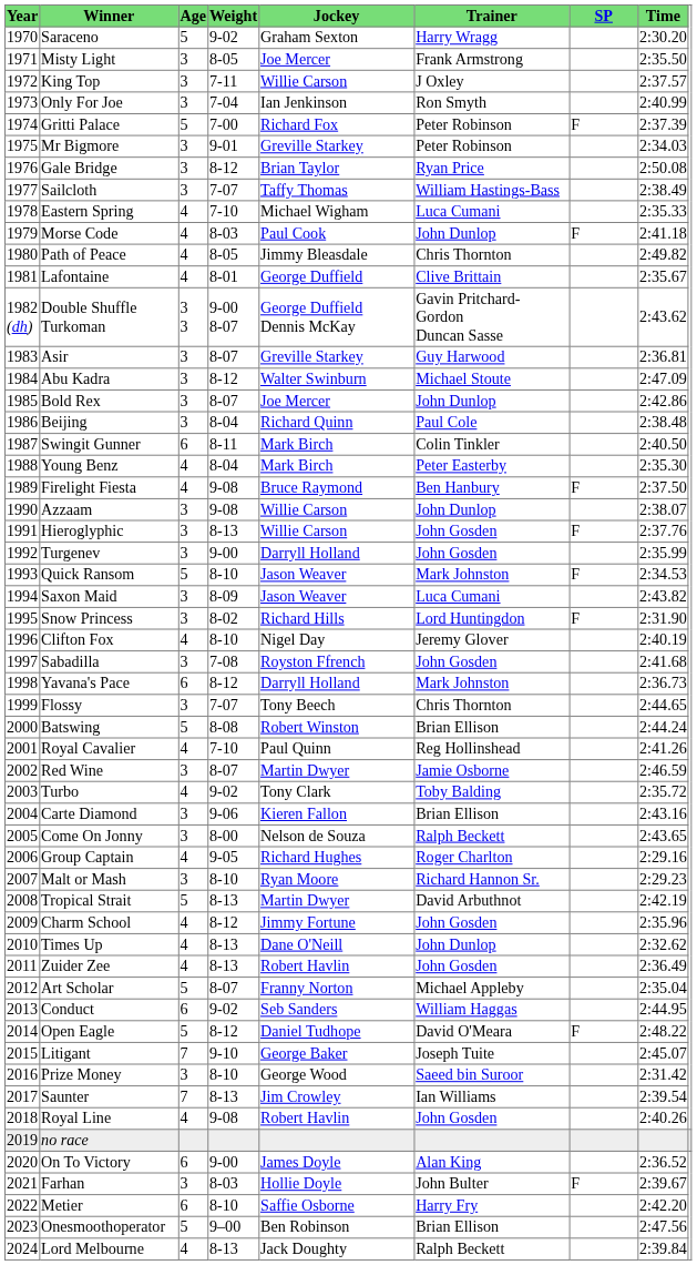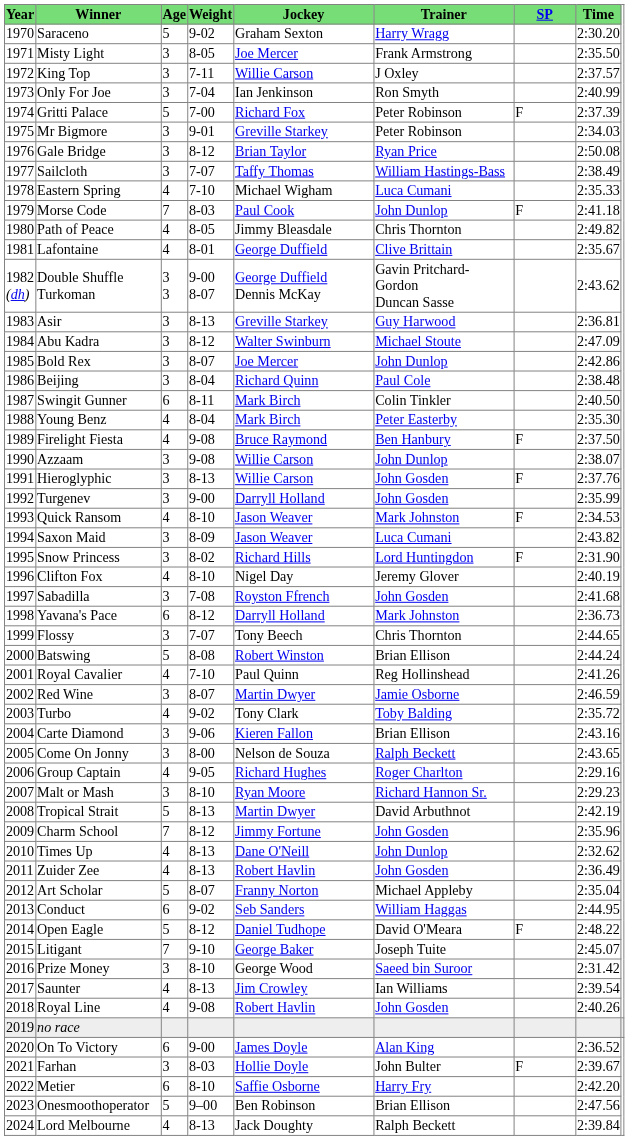 <table class = "sortable" | border="1" style="border-collapse: collapse; font-size:90%">
 <tr bgcolor="#77dd77" align="center">
 <th>Year</th>
 <th>Winner</th>
 <th>Age</th>
 <th>Weight</th>
 <th>Jockey</th>
 <th>Trainer</th>
 <th><a href='#'>SP</a></th>
 <th>Time</th>
 </tr>
 <tr>
 <td>1970</td>
 <td width=125px>Saraceno</td>
 <td>5</td>
 <td>9-02</td>
 <td width=140px>Graham Sexton</td>
 <td width=140px><a href='#'>Harry Wragg</a></td>
 <td width=60px></td>
 <td>2:30.20</td>
 </tr>
 <tr>
 <td>1971</td>
 <td>Misty Light</td>
 <td>3</td>
 <td>8-05</td>
 <td><a href='#'>Joe Mercer</a></td>
 <td>Frank Armstrong</td>
 <td></td>
 <td>2:35.50</td>
 </tr>
 <tr>
 <td>1972</td>
 <td>King Top</td>
 <td>3</td>
 <td>7-11</td>
 <td><a href='#'>Willie Carson</a></td>
 <td>J Oxley</td>
 <td></td>
 <td>2:37.57</td>
 </tr>
 <tr>
 <td>1973</td>
 <td>Only For Joe</td>
 <td>3</td>
 <td>7-04</td>
 <td>Ian Jenkinson</td>
 <td>Ron Smyth</td>
 <td></td>
 <td>2:40.99</td>
 </tr>
 <tr>
 <td>1974</td>
 <td>Gritti Palace</td>
 <td>5</td>
 <td>7-00</td>
 <td><a href='#'>Richard Fox</a></td>
 <td>Peter Robinson</td>
 <td> F</td>
 <td>2:37.39</td>
 </tr>
 <tr>
 <td>1975</td>
 <td>Mr Bigmore</td>
 <td>3</td>
 <td>9-01</td>
 <td><a href='#'>Greville Starkey</a></td>
 <td>Peter Robinson</td>
 <td></td>
 <td>2:34.03</td>
 </tr>
 <tr>
 <td>1976</td>
 <td>Gale Bridge</td>
 <td>3</td>
 <td>8-12</td>
 <td><a href='#'>Brian Taylor</a></td>
 <td><a href='#'>Ryan Price</a></td>
 <td></td>
 <td>2:50.08</td>
 </tr>
 <tr>
 <td>1977</td>
 <td>Sailcloth</td>
 <td>3</td>
 <td>7-07</td>
 <td><a href='#'>Taffy Thomas</a></td>
 <td><a href='#'>William Hastings-Bass</a></td>
 <td></td>
 <td>2:38.49</td>
 </tr>
 <tr>
 <td>1978</td>
 <td>Eastern Spring</td>
 <td>4</td>
 <td>7-10</td>
 <td>Michael Wigham</td>
 <td><a href='#'>Luca Cumani</a></td>
 <td></td>
 <td>2:35.33</td>
 </tr>
 <tr>
 <td>1979</td>
 <td>Morse Code</td>
-<td>4</td>
+<td>7</td>
 <td>8-03</td>
 <td><a href='#'>Paul Cook</a></td>
 <td><a href='#'>John Dunlop</a></td>
 <td> F</td>
 <td>2:41.18</td>
 </tr>
 <tr>
 <td>1980</td>
 <td>Path of Peace</td>
 <td>4</td>
 <td>8-05</td>
 <td>Jimmy Bleasdale</td>
 <td>Chris Thornton</td>
 <td></td>
 <td>2:49.82</td>
 </tr>
 <tr>
 <td>1981</td>
 <td>Lafontaine</td>
 <td>4</td>
 <td>8-01</td>
 <td><a href='#'>George Duffield</a></td>
 <td><a href='#'>Clive Brittain</a></td>
 <td></td>
 <td>2:35.67</td>
 </tr>
 <tr>
 <td>1982<br><em>(<a href='#'>dh</a>)</em></td>
 <td>Double Shuffle<br>Turkoman</td>
 <td>3<br>3</td>
 <td>9-00<br>8-07</td>
 <td><a href='#'>George Duffield</a><br>Dennis McKay</td>
 <td>Gavin Pritchard-Gordon <br>Duncan Sasse</td>
 <td><br></td>
 <td>2:43.62</td>
 </tr>
 <tr>
 <td>1983</td>
 <td>Asir</td>
 <td>3</td>
-<td>8-07</td>
+<td>8-13</td>
 <td><a href='#'>Greville Starkey</a></td>
 <td><a href='#'>Guy Harwood</a></td>
 <td></td>
 <td>2:36.81</td>
 </tr>
 <tr>
 <td>1984</td>
 <td>Abu Kadra</td>
 <td>3</td>
 <td>8-12</td>
 <td><a href='#'>Walter Swinburn</a></td>
 <td><a href='#'>Michael Stoute</a></td>
 <td></td>
 <td>2:47.09</td>
 </tr>
 <tr>
 <td>1985</td>
 <td>Bold Rex</td>
 <td>3</td>
 <td>8-07</td>
 <td><a href='#'>Joe Mercer</a></td>
 <td><a href='#'>John Dunlop</a></td>
 <td></td>
 <td>2:42.86</td>
 </tr>
 <tr>
 <td>1986</td>
 <td>Beijing</td>
 <td>3</td>
 <td>8-04</td>
 <td><a href='#'>Richard Quinn</a></td>
 <td><a href='#'>Paul Cole</a></td>
 <td></td>
 <td>2:38.48</td>
 </tr>
 <tr>
 <td>1987</td>
 <td>Swingit Gunner</td>
 <td>6</td>
 <td>8-11</td>
 <td><a href='#'>Mark Birch</a></td>
 <td>Colin Tinkler</td>
 <td></td>
 <td>2:40.50</td>
 </tr>
 <tr>
 <td>1988</td>
 <td>Young Benz</td>
 <td>4</td>
 <td>8-04</td>
 <td><a href='#'>Mark Birch</a></td>
 <td><a href='#'>Peter Easterby</a></td>
 <td></td>
 <td>2:35.30</td>
 </tr>
 <tr>
 <td>1989</td>
 <td>Firelight Fiesta </td>
 <td>4</td>
 <td>9-08</td>
 <td><a href='#'>Bruce Raymond</a></td>
 <td><a href='#'>Ben Hanbury</a></td>
 <td> F</td>
 <td>2:37.50</td>
 </tr>
 <tr>
 <td>1990</td>
 <td>Azzaam</td>
 <td>3</td>
 <td>9-08</td>
 <td><a href='#'>Willie Carson</a></td>
 <td><a href='#'>John Dunlop</a></td>
 <td></td>
 <td>2:38.07</td>
 </tr>
 <tr>
 <td>1991</td>
 <td>Hieroglyphic</td>
 <td>3</td>
 <td>8-13</td>
 <td><a href='#'>Willie Carson</a></td>
 <td><a href='#'>John Gosden</a></td>
 <td> F</td>
 <td>2:37.76</td>
 </tr>
 <tr>
 <td>1992</td>
 <td>Turgenev</td>
 <td>3</td>
 <td>9-00</td>
 <td><a href='#'>Darryll Holland</a></td>
 <td><a href='#'>John Gosden</a></td>
 <td></td>
 <td>2:35.99</td>
 </tr>
 <tr>
 <td>1993</td>
 <td>Quick Ransom</td>
-<td>5</td>
+<td>4</td>
 <td>8-10</td>
 <td><a href='#'>Jason Weaver</a></td>
 <td><a href='#'>Mark Johnston</a></td>
 <td> F</td>
 <td>2:34.53</td>
 </tr>
 <tr>
 <td>1994</td>
 <td>Saxon Maid</td>
 <td>3</td>
 <td>8-09</td>
 <td><a href='#'>Jason Weaver</a></td>
 <td><a href='#'>Luca Cumani</a></td>
 <td></td>
 <td>2:43.82</td>
 </tr>
 <tr>
 <td>1995</td>
 <td>Snow Princess</td>
 <td>3</td>
 <td>8-02</td>
 <td><a href='#'>Richard Hills</a></td>
 <td><a href='#'>Lord Huntingdon</a></td>
 <td> F</td>
 <td>2:31.90</td>
 </tr>
 <tr>
 <td>1996</td>
 <td>Clifton Fox</td>
 <td>4</td>
 <td>8-10</td>
 <td>Nigel Day</td>
 <td>Jeremy Glover</td>
 <td></td>
 <td>2:40.19</td>
 </tr>
 <tr>
 <td>1997</td>
 <td>Sabadilla</td>
 <td>3</td>
 <td>7-08</td>
 <td><a href='#'>Royston Ffrench</a></td>
 <td><a href='#'>John Gosden</a></td>
 <td></td>
 <td>2:41.68</td>
 </tr>
 <tr>
 <td>1998</td>
 <td>Yavana's Pace</td>
 <td>6</td>
 <td>8-12</td>
 <td><a href='#'>Darryll Holland</a></td>
 <td><a href='#'>Mark Johnston</a></td>
 <td></td>
 <td>2:36.73</td>
 </tr>
 <tr>
 <td>1999</td>
 <td>Flossy</td>
 <td>3</td>
 <td>7-07</td>
 <td>Tony Beech</td>
 <td>Chris Thornton</td>
 <td></td>
 <td>2:44.65</td>
 </tr>
 <tr>
 <td>2000</td>
 <td>Batswing</td>
 <td>5</td>
 <td>8-08</td>
 <td><a href='#'>Robert Winston</a></td>
 <td>Brian Ellison</td>
 <td></td>
 <td>2:44.24</td>
 </tr>
 <tr>
 <td>2001</td>
 <td>Royal Cavalier</td>
 <td>4</td>
 <td>7-10</td>
 <td>Paul Quinn</td>
 <td>Reg Hollinshead</td>
 <td></td>
 <td>2:41.26</td>
 </tr>
 <tr>
 <td>2002</td>
 <td>Red Wine</td>
 <td>3</td>
 <td>8-07</td>
 <td><a href='#'>Martin Dwyer</a></td>
 <td><a href='#'>Jamie Osborne</a></td>
 <td></td>
 <td>2:46.59</td>
 </tr>
 <tr>
 <td>2003</td>
 <td>Turbo</td>
 <td>4</td>
 <td>9-02</td>
 <td>Tony Clark</td>
 <td><a href='#'>Toby Balding</a></td>
 <td></td>
 <td>2:35.72</td>
 </tr>
 <tr>
 <td>2004</td>
 <td>Carte Diamond</td>
 <td>3</td>
 <td>9-06</td>
 <td><a href='#'>Kieren Fallon</a></td>
 <td>Brian Ellison</td>
 <td></td>
 <td>2:43.16</td>
 </tr>
 <tr>
 <td>2005</td>
 <td>Come On Jonny</td>
 <td>3</td>
 <td>8-00</td>
 <td>Nelson de Souza</td>
 <td><a href='#'>Ralph Beckett</a></td>
 <td></td>
 <td>2:43.65</td>
 </tr>
 <tr>
 <td>2006</td>
 <td>Group Captain </td>
 <td>4</td>
 <td>9-05</td>
 <td><a href='#'>Richard Hughes</a></td>
 <td><a href='#'>Roger Charlton</a></td>
 <td></td>
 <td>2:29.16</td>
 </tr>
 <tr>
 <td>2007</td>
 <td>Malt or Mash</td>
 <td>3</td>
 <td>8-10</td>
 <td><a href='#'>Ryan Moore</a></td>
 <td><a href='#'>Richard Hannon Sr.</a></td>
 <td></td>
 <td>2:29.23</td>
 </tr>
 <tr>
 <td>2008</td>
 <td>Tropical Strait</td>
 <td>5</td>
 <td>8-13</td>
 <td><a href='#'>Martin Dwyer</a></td>
 <td>David Arbuthnot</td>
 <td></td>
 <td>2:42.19</td>
 </tr>
 <tr>
 <td>2009</td>
 <td>Charm School</td>
-<td>4</td>
+<td>7</td>
 <td>8-12</td>
 <td><a href='#'>Jimmy Fortune</a></td>
 <td><a href='#'>John Gosden</a></td>
 <td></td>
 <td>2:35.96</td>
 </tr>
 <tr>
 <td>2010</td>
 <td>Times Up</td>
 <td>4</td>
 <td>8-13</td>
 <td><a href='#'>Dane O'Neill</a></td>
 <td><a href='#'>John Dunlop</a></td>
 <td></td>
 <td>2:32.62</td>
 </tr>
 <tr>
 <td>2011</td>
 <td>Zuider Zee</td>
 <td>4</td>
 <td>8-13</td>
 <td><a href='#'>Robert Havlin</a></td>
 <td><a href='#'>John Gosden</a></td>
 <td></td>
 <td>2:36.49</td>
 </tr>
 <tr>
 <td>2012</td>
 <td>Art Scholar</td>
 <td>5</td>
 <td>8-07</td>
 <td><a href='#'>Franny Norton</a></td>
 <td>Michael Appleby</td>
 <td></td>
 <td>2:35.04</td>
 </tr>
 <tr>
 <td>2013</td>
 <td>Conduct</td>
 <td>6</td>
 <td>9-02</td>
 <td><a href='#'>Seb Sanders</a></td>
 <td><a href='#'>William Haggas</a></td>
 <td></td>
 <td>2:44.95</td>
 </tr>
 <tr>
 <td>2014</td>
 <td>Open Eagle</td>
 <td>5</td>
 <td>8-12</td>
 <td><a href='#'>Daniel Tudhope</a></td>
 <td>David O'Meara</td>
 <td> F</td>
 <td>2:48.22</td>
 </tr>
 <tr>
 <td>2015</td>
 <td>Litigant</td>
 <td>7</td>
 <td>9-10</td>
 <td><a href='#'>George Baker</a></td>
 <td>Joseph Tuite</td>
 <td></td>
 <td>2:45.07</td>
 </tr>
 <tr>
 <td>2016</td>
 <td>Prize Money</td>
 <td>3</td>
 <td>8-10</td>
 <td>George Wood</td>
 <td><a href='#'>Saeed bin Suroor</a></td>
 <td></td>
 <td>2:31.42</td>
 </tr>
 <tr>
 <td>2017</td>
 <td>Saunter</td>
-<td>7</td>
+<td>4</td>
 <td>8-13</td>
 <td><a href='#'>Jim Crowley</a></td>
 <td>Ian Williams</td>
 <td></td>
 <td>2:39.54</td>
 </tr>
 <tr>
 <td>2018</td>
 <td>Royal Line</td>
 <td>4</td>
 <td>9-08</td>
 <td><a href='#'>Robert Havlin</a></td>
 <td><a href='#'>John Gosden</a></td>
 <td></td>
 <td>2:40.26</td>
 </tr>
 <tr bgcolor="#eeeeee">
 <td>2019</td>
 <td><em>no race</em> </td>
 <td></td>
 <td></td>
 <td></td>
 <td></td>
 <td></td>
 <td></td>
 <td></td>
 </tr>
 <tr>
 <td>2020</td>
 <td>On To Victory</td>
 <td>6</td>
 <td>9-00</td>
 <td><a href='#'>James Doyle</a></td>
 <td><a href='#'>Alan King</a></td>
 <td></td>
 <td>2:36.52</td>
 </tr>
 <tr>
 <td>2021</td>
 <td>Farhan</td>
 <td>3</td>
 <td>8-03</td>
 <td><a href='#'>Hollie Doyle</a></td>
 <td>John Bulter</td>
 <td>F</td>
 <td>2:39.67</td>
 </tr>
 <tr>
 <td>2022</td>
 <td>Metier</td>
 <td>6</td>
 <td>8-10</td>
 <td><a href='#'>Saffie Osborne</a></td>
 <td><a href='#'>Harry Fry</a></td>
 <td></td>
 <td>2:42.20</td>
 </tr>
 <tr>
 <td>2023</td>
 <td>Onesmoothoperator</td>
 <td>5</td>
 <td>9–00</td>
 <td>Ben Robinson</td>
 <td>Brian Ellison</td>
 <td></td>
 <td>2:47.56</td>
 </tr>
 <tr>
 <td>2024</td>
 <td>Lord Melbourne</td>
 <td>4</td>
 <td>8-13</td>
 <td>Jack Doughty</td>
 <td>Ralph Beckett</td>
 <td></td>
 <td>2:39.84</td>
 </tr>
 </table>
